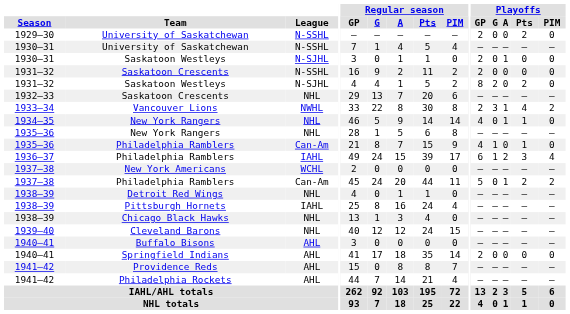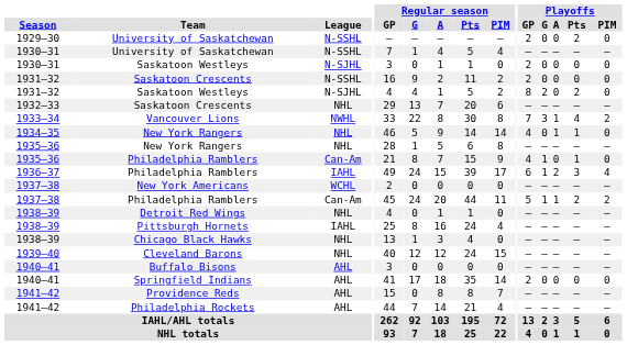 <table border="0" cellpadding="1" cellspacing="0" style="text-align:center; width:60em">
 <tr bgcolor="#e0e0e0">
 <th colspan="3" bgcolor="#ffffff"></th>
 <th rowspan="100" bgcolor="#ffffff"></th>
 <th colspan="5"><a href='#'>Regular season</a></th>
 <th rowspan="100" bgcolor="#ffffff"></th>
 <th colspan="5"><a href='#'>Playoffs</a></th>
 </tr>
 <tr bgcolor="#e0e0e0">
 <th><a href='#'>Season</a></th>
 <th>Team</th>
 <th>League</th>
 <th>GP</th>
 <th><a href='#'>G</a></th>
 <th><a href='#'>A</a></th>
 <th><a href='#'>Pts</a></th>
 <th><a href='#'>PIM</a></th>
 <th>GP</th>
 <th>G</th>
 <th>A</th>
 <th>Pts</th>
 <th>PIM</th>
 </tr>
 <tr>
 <td>1929–30</td>
 <td><a href='#'>University of Saskatchewan</a></td>
 <td><a href='#'>N-SSHL</a></td>
 <td>—</td>
 <td>—</td>
 <td>—</td>
 <td>—</td>
 <td>—</td>
 <td>2</td>
 <td>0</td>
 <td>0</td>
 <td>2</td>
 <td>0</td>
 </tr>
 <tr bgcolor="#f0f0f0">
 <td>1930–31</td>
 <td>University of Saskatchewan</td>
 <td>N-SSHL</td>
 <td>7</td>
 <td>1</td>
 <td>4</td>
 <td>5</td>
 <td>4</td>
 <td>—</td>
 <td>—</td>
 <td>—</td>
 <td>—</td>
 <td>—</td>
 </tr>
 <tr>
 <td>1930–31</td>
 <td>Saskatoon Westleys</td>
 <td><a href='#'>N-SJHL</a></td>
 <td>3</td>
 <td>0</td>
 <td>1</td>
 <td>1</td>
 <td>0</td>
 <td>2</td>
 <td>0</td>
-<td>1</td>
+<td>0</td>
 <td>0</td>
 <td>0</td>
 </tr>
 <tr bgcolor="#f0f0f0">
 <td>1931–32</td>
 <td><a href='#'>Saskatoon Crescents</a></td>
 <td>N-SSHL</td>
 <td>16</td>
 <td>9</td>
 <td>2</td>
 <td>11</td>
 <td>2</td>
 <td>2</td>
 <td>0</td>
 <td>0</td>
 <td>0</td>
 <td>0</td>
 </tr>
 <tr>
 <td>1931–32</td>
 <td>Saskatoon Westleys</td>
 <td>N-SJHL</td>
 <td>4</td>
 <td>4</td>
 <td>1</td>
 <td>5</td>
 <td>2</td>
 <td>8</td>
 <td>2</td>
 <td>0</td>
 <td>2</td>
 <td>0</td>
 </tr>
 <tr bgcolor="#f0f0f0">
 <td>1932–33</td>
 <td>Saskatoon Crescents</td>
 <td>NHL</td>
 <td>29</td>
 <td>13</td>
 <td>7</td>
 <td>20</td>
 <td>6</td>
 <td>—</td>
 <td>—</td>
 <td>—</td>
 <td>—</td>
 <td>—</td>
 </tr>
 <tr>
 <td><a href='#'>1933–34</a></td>
 <td><a href='#'>Vancouver Lions</a></td>
 <td><a href='#'>NWHL</a></td>
 <td>33</td>
 <td>22</td>
 <td>8</td>
 <td>30</td>
 <td>8</td>
-<td>2</td>
+<td>7</td>
 <td>3</td>
 <td>1</td>
 <td>4</td>
 <td>2</td>
 </tr>
 <tr bgcolor="#f0f0f0">
 <td><a href='#'>1934–35</a></td>
 <td><a href='#'>New York Rangers</a></td>
 <td><a href='#'>NHL</a></td>
 <td>46</td>
 <td>5</td>
 <td>9</td>
 <td>14</td>
 <td>14</td>
 <td>4</td>
 <td>0</td>
 <td>1</td>
 <td>1</td>
 <td>0</td>
 </tr>
 <tr>
 <td><a href='#'>1935–36</a></td>
 <td>New York Rangers</td>
 <td>NHL</td>
 <td>28</td>
 <td>1</td>
 <td>5</td>
 <td>6</td>
 <td>8</td>
 <td>—</td>
 <td>—</td>
 <td>—</td>
 <td>—</td>
 <td>—</td>
 </tr>
 <tr bgcolor="#f0f0f0">
 <td><a href='#'>1935–36</a></td>
 <td><a href='#'>Philadelphia Ramblers</a></td>
 <td><a href='#'>Can-Am</a></td>
 <td>21</td>
 <td>8</td>
 <td>7</td>
 <td>15</td>
 <td>9</td>
 <td>4</td>
 <td>1</td>
 <td>0</td>
 <td>1</td>
 <td>0</td>
 </tr>
 <tr>
 <td><a href='#'>1936–37</a></td>
 <td>Philadelphia Ramblers</td>
 <td><a href='#'>IAHL</a></td>
 <td>49</td>
 <td>24</td>
 <td>15</td>
 <td>39</td>
 <td>17</td>
 <td>6</td>
 <td>1</td>
 <td>2</td>
 <td>3</td>
 <td>4</td>
 </tr>
 <tr bgcolor="#f0f0f0">
 <td><a href='#'>1937–38</a></td>
 <td><a href='#'>New York Americans</a></td>
 <td><a href='#'>WCHL</a></td>
 <td>2</td>
 <td>0</td>
 <td>0</td>
 <td>0</td>
 <td>0</td>
 <td>—</td>
 <td>—</td>
 <td>—</td>
 <td>—</td>
 <td>—</td>
 </tr>
 <tr>
 <td><a href='#'>1937–38</a></td>
 <td>Philadelphia Ramblers</td>
 <td>Can-Am</td>
 <td>45</td>
 <td>24</td>
 <td>20</td>
 <td>44</td>
 <td>11</td>
 <td>5</td>
-<td>0</td>
+<td>1</td>
 <td>1</td>
 <td>2</td>
 <td>2</td>
 </tr>
 <tr bgcolor="#f0f0f0">
 <td><a href='#'>1938–39</a></td>
 <td><a href='#'>Detroit Red Wings</a></td>
 <td>NHL</td>
 <td>4</td>
 <td>0</td>
 <td>1</td>
 <td>1</td>
 <td>0</td>
 <td>—</td>
 <td>—</td>
 <td>—</td>
 <td>—</td>
 <td>—</td>
 </tr>
 <tr>
 <td><a href='#'>1938–39</a></td>
 <td><a href='#'>Pittsburgh Hornets</a></td>
 <td>IAHL</td>
 <td>25</td>
 <td>8</td>
 <td>16</td>
 <td>24</td>
 <td>4</td>
 <td>—</td>
 <td>—</td>
 <td>—</td>
 <td>—</td>
 <td>—</td>
 </tr>
 <tr bgcolor="#f0f0f0">
 <td>1938–39</td>
 <td><a href='#'>Chicago Black Hawks</a></td>
 <td>NHL</td>
 <td>13</td>
 <td>1</td>
 <td>3</td>
 <td>4</td>
 <td>0</td>
 <td>—</td>
 <td>—</td>
 <td>—</td>
 <td>—</td>
 <td>—</td>
 </tr>
 <tr>
 <td><a href='#'>1939–40</a></td>
 <td><a href='#'>Cleveland Barons</a></td>
 <td>NHL</td>
 <td>40</td>
 <td>12</td>
 <td>12</td>
 <td>24</td>
 <td>15</td>
 <td>—</td>
 <td>—</td>
 <td>—</td>
 <td>—</td>
 <td>—</td>
 </tr>
 <tr bgcolor="#f0f0f0">
 <td><a href='#'>1940–41</a></td>
 <td><a href='#'>Buffalo Bisons</a></td>
 <td><a href='#'>AHL</a></td>
 <td>3</td>
 <td>0</td>
 <td>0</td>
 <td>0</td>
 <td>0</td>
 <td>—</td>
 <td>—</td>
 <td>—</td>
 <td>—</td>
 <td>—</td>
 </tr>
 <tr>
 <td>1940–41</td>
 <td><a href='#'>Springfield Indians</a></td>
 <td>AHL</td>
 <td>41</td>
 <td>17</td>
 <td>18</td>
 <td>35</td>
 <td>14</td>
 <td>2</td>
 <td>0</td>
 <td>0</td>
 <td>0</td>
 <td>0</td>
 </tr>
 <tr bgcolor="#f0f0f0">
 <td><a href='#'>1941–42</a></td>
 <td><a href='#'>Providence Reds</a></td>
 <td>AHL</td>
 <td>15</td>
 <td>0</td>
 <td>8</td>
 <td>8</td>
 <td>7</td>
 <td>—</td>
 <td>—</td>
 <td>—</td>
 <td>—</td>
 <td>—</td>
 </tr>
 <tr>
 <td>1941–42</td>
 <td><a href='#'>Philadelphia Rockets</a></td>
 <td>AHL</td>
 <td>44</td>
 <td>7</td>
 <td>14</td>
 <td>21</td>
 <td>4</td>
 <td>—</td>
 <td>—</td>
 <td>—</td>
 <td>—</td>
 <td>—</td>
 </tr>
 <tr bgcolor="#e0e0e0">
 <th colspan="3">IAHL/AHL totals</th>
 <th>262</th>
 <th>92</th>
 <th>103</th>
 <th>195</th>
 <th>72</th>
 <th>13</th>
 <th>2</th>
 <th>3</th>
 <th>5</th>
 <th>6</th>
 </tr>
 <tr bgcolor="#e0e0e0">
 <th colspan="3">NHL totals</th>
 <th>93</th>
 <th>7</th>
 <th>18</th>
 <th>25</th>
 <th>22</th>
 <th>4</th>
 <th>0</th>
 <th>1</th>
 <th>1</th>
 <th>0</th>
 </tr>
 </table>
